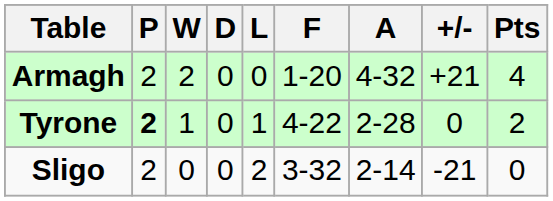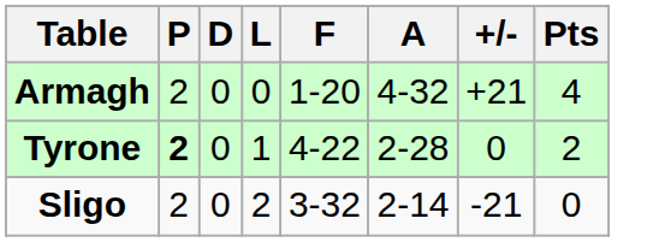 <table class="wikitable">
 <tr>
 <th>Table</th>
 <th>P</th>
-<th>W</th>
 <th>D</th>
 <th>L</th>
 <th>F</th>
 <th>A</th>
 <th>+/-</th>
 <th>Pts</th>
 </tr>
 <tr align="center" style="background:#ccffcc;">
 <td><strong>Armagh</strong></td>
-<td>2</td>
 <td>2</td>
 <td>0</td>
 <td>0</td>
 <td>1-20</td>
 <td>4-32</td>
 <td>+21</td>
 <td>4</td>
 </tr>
 <tr align="center" style="background:#ccffcc;">
 <td><strong>Tyrone</strong></td>
 <td><strong>2</strong></td>
-<td>1</td>
 <td>0</td>
 <td>1</td>
 <td>4-22</td>
 <td>2-28</td>
 <td>0</td>
 <td>2</td>
 </tr>
 <tr align="center">
 <td><strong>Sligo</strong></td>
 <td>2</td>
 <td>0</td>
-<td>0</td>
 <td>2</td>
 <td>3-32</td>
 <td>2-14</td>
 <td>-21</td>
 <td>0</td>
 </tr>
 </table>
